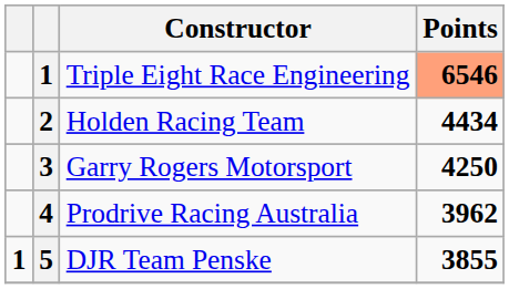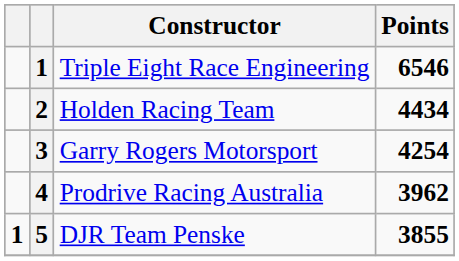 <table class="wikitable" style="font-size: 95%;">
 <tr>
 <th></th>
 <th></th>
 <th>Constructor</th>
 <th>Points</th>
 </tr>
 <tr>
 <td align="left"></td>
 <th>1</th>
 <td><a href='#'>Triple Eight Race Engineering</a></td>
-<td align="right" style="background: lightsalmon;"><strong>6546</strong></td>
+<td align="right"><strong>6546</strong></td>
 </tr>
 <tr>
 <td align="left"></td>
 <th>2</th>
 <td><a href='#'>Holden Racing Team</a></td>
 <td align="right"><strong>4434</strong></td>
 </tr>
 <tr>
 <td align="left"></td>
 <th>3</th>
 <td><a href='#'>Garry Rogers Motorsport</a></td>
-<td align="right"><strong>4250</strong></td>
+<td align="right"><strong>4254</strong></td>
 </tr>
 <tr>
 <td align="left"></td>
 <th>4</th>
 <td><a href='#'>Prodrive Racing Australia</a></td>
 <td align="right"><strong>3962</strong></td>
 </tr>
 <tr>
 <td align="left"><strong> 1</strong></td>
 <th>5</th>
 <td><a href='#'>DJR Team Penske</a></td>
 <td align="right"><strong>3855</strong></td>
 </tr>
 <tr>
 </tr>
 </table>
